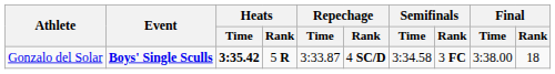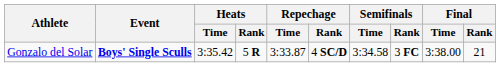 <table class="wikitable" style="font-size:90%">
 <tr>
 <th rowspan="2">Athlete</th>
 <th rowspan="2">Event</th>
 <th colspan="2">Heats</th>
 <th colspan="2">Repechage</th>
 <th colspan="2">Semifinals</th>
 <th colspan="2">Final</th>
 </tr>
 <tr style="font-size:95%">
 <th>Time</th>
 <th>Rank</th>
 <th>Time</th>
 <th>Rank</th>
 <th>Time</th>
 <th>Rank</th>
 <th>Time</th>
 <th>Rank</th>
 </tr>
 <tr align=center>
 <td align=left><a href='#'>Gonzalo del Solar</a></td>
 <td align=left><strong><a href='#'>Boys' Single Sculls</a></strong></td>
-<td><strong>3:35.42</strong></td>
+<td>3:35.42</td>
 <td>5 <strong>R</strong></td>
 <td>3:33.87</td>
 <td>4 <strong>SC/D</strong></td>
 <td>3:34.58</td>
 <td>3 <strong>FC</strong></td>
 <td>3:38.00</td>
-<td>18</td>
+<td>21</td>
 </tr>
 </table>
